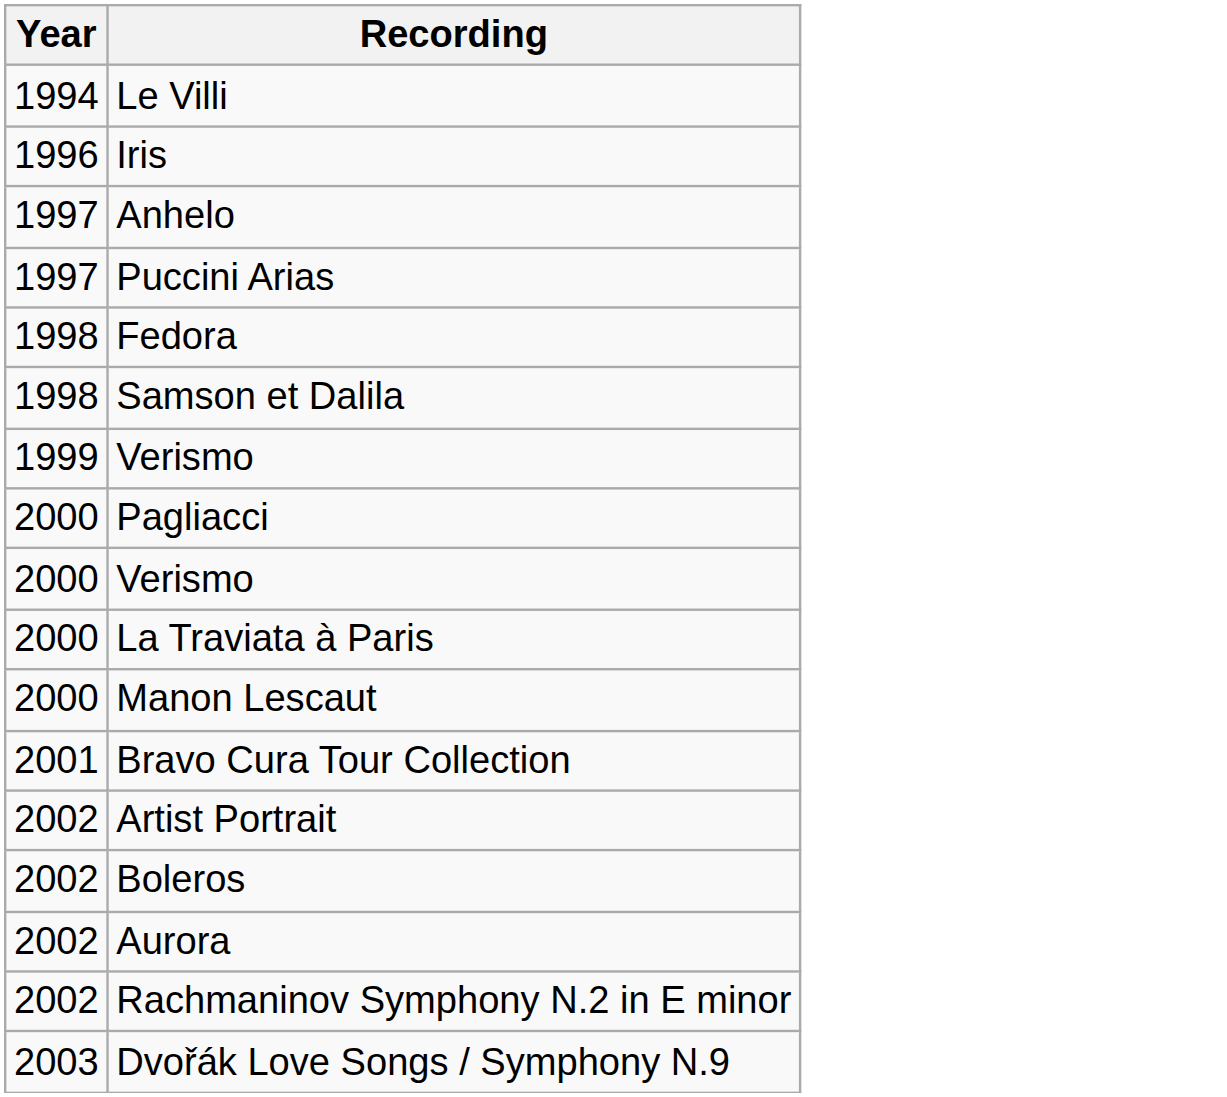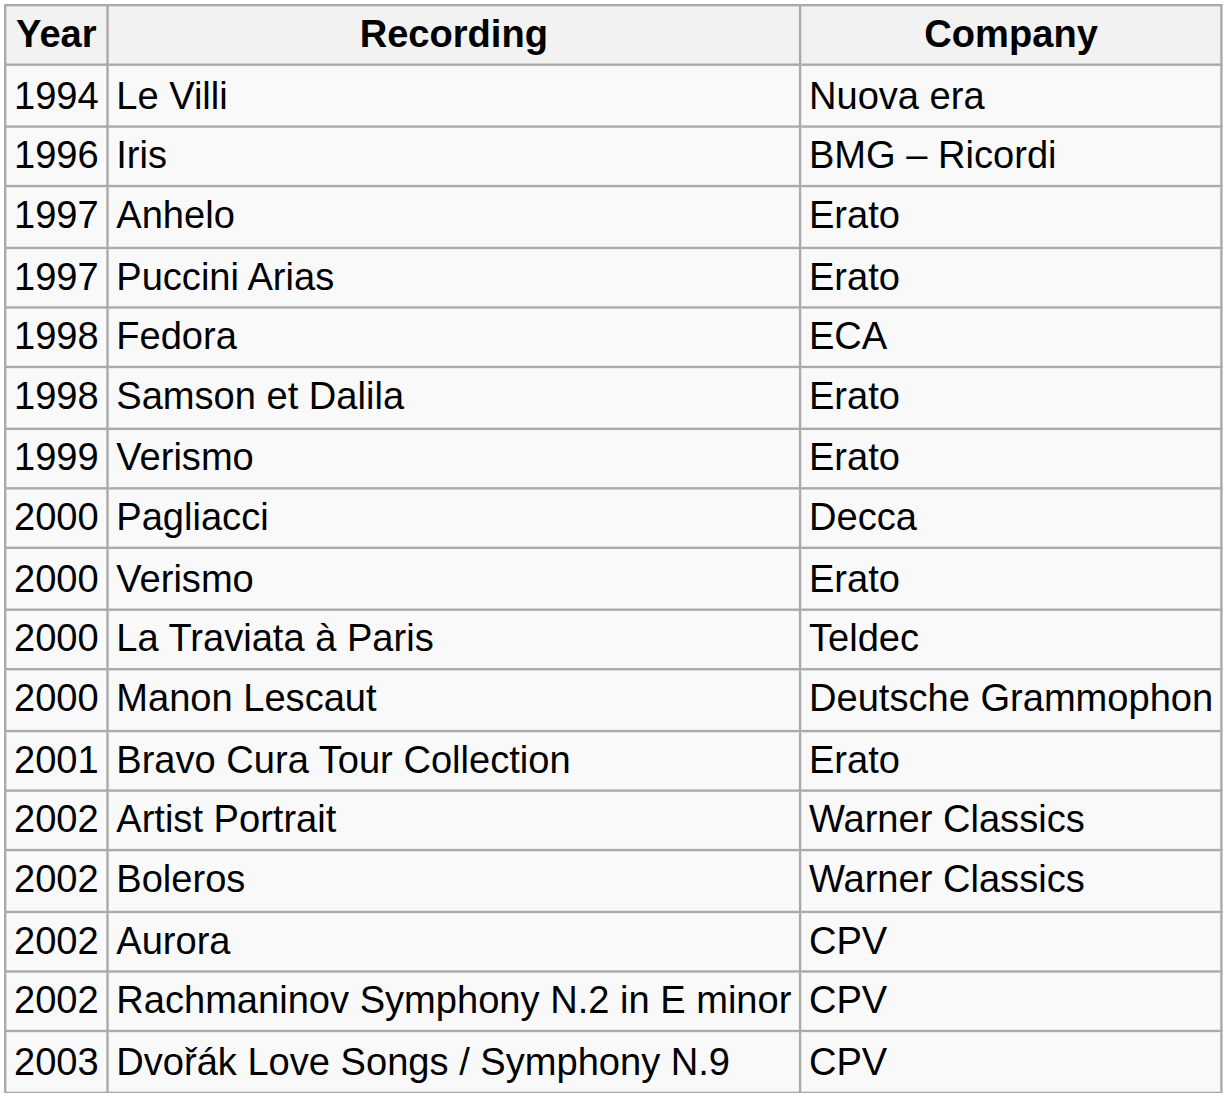 <table class="wikitable sortable">
 <tr>
 <th>Year</th>
 <th>Recording</th>
+<th>Company</th>
 </tr>
 <tr>
 <td>1994</td>
 <td>Le Villi</td>
+<td>Nuova era</td>
 </tr>
 <tr>
 <td>1996</td>
 <td>Iris</td>
+<td>BMG – Ricordi</td>
 </tr>
 <tr>
 <td>1997</td>
 <td>Anhelo</td>
+<td>Erato</td>
 </tr>
 <tr>
 <td>1997</td>
 <td>Puccini Arias</td>
+<td>Erato</td>
 </tr>
 <tr>
 <td>1998</td>
 <td>Fedora</td>
+<td>ECA</td>
 </tr>
 <tr>
 <td>1998</td>
 <td>Samson et Dalila</td>
+<td>Erato</td>
 </tr>
 <tr>
 <td>1999</td>
 <td>Verismo</td>
+<td>Erato</td>
 </tr>
 <tr>
 <td>2000</td>
 <td>Pagliacci</td>
+<td>Decca</td>
 </tr>
 <tr>
 <td>2000</td>
 <td>Verismo</td>
+<td>Erato</td>
 </tr>
 <tr>
 <td>2000</td>
 <td>La Traviata à Paris</td>
+<td>Teldec</td>
 </tr>
 <tr>
 <td>2000</td>
 <td>Manon Lescaut</td>
+<td>Deutsche Grammophon</td>
 </tr>
 <tr>
 <td>2001</td>
 <td>Bravo Cura Tour Collection</td>
+<td>Erato</td>
 </tr>
 <tr>
 <td>2002</td>
 <td>Artist Portrait</td>
+<td>Warner Classics</td>
 </tr>
 <tr>
 <td>2002</td>
 <td>Boleros</td>
+<td>Warner Classics</td>
 </tr>
 <tr>
 <td>2002</td>
 <td>Aurora</td>
+<td>CPV</td>
 </tr>
 <tr>
 <td>2002</td>
 <td>Rachmaninov Symphony N.2 in E minor</td>
+<td>CPV</td>
 </tr>
 <tr>
 <td>2003</td>
 <td>Dvořák Love Songs / Symphony N.9</td>
+<td>CPV</td>
 </tr>
 </table>
